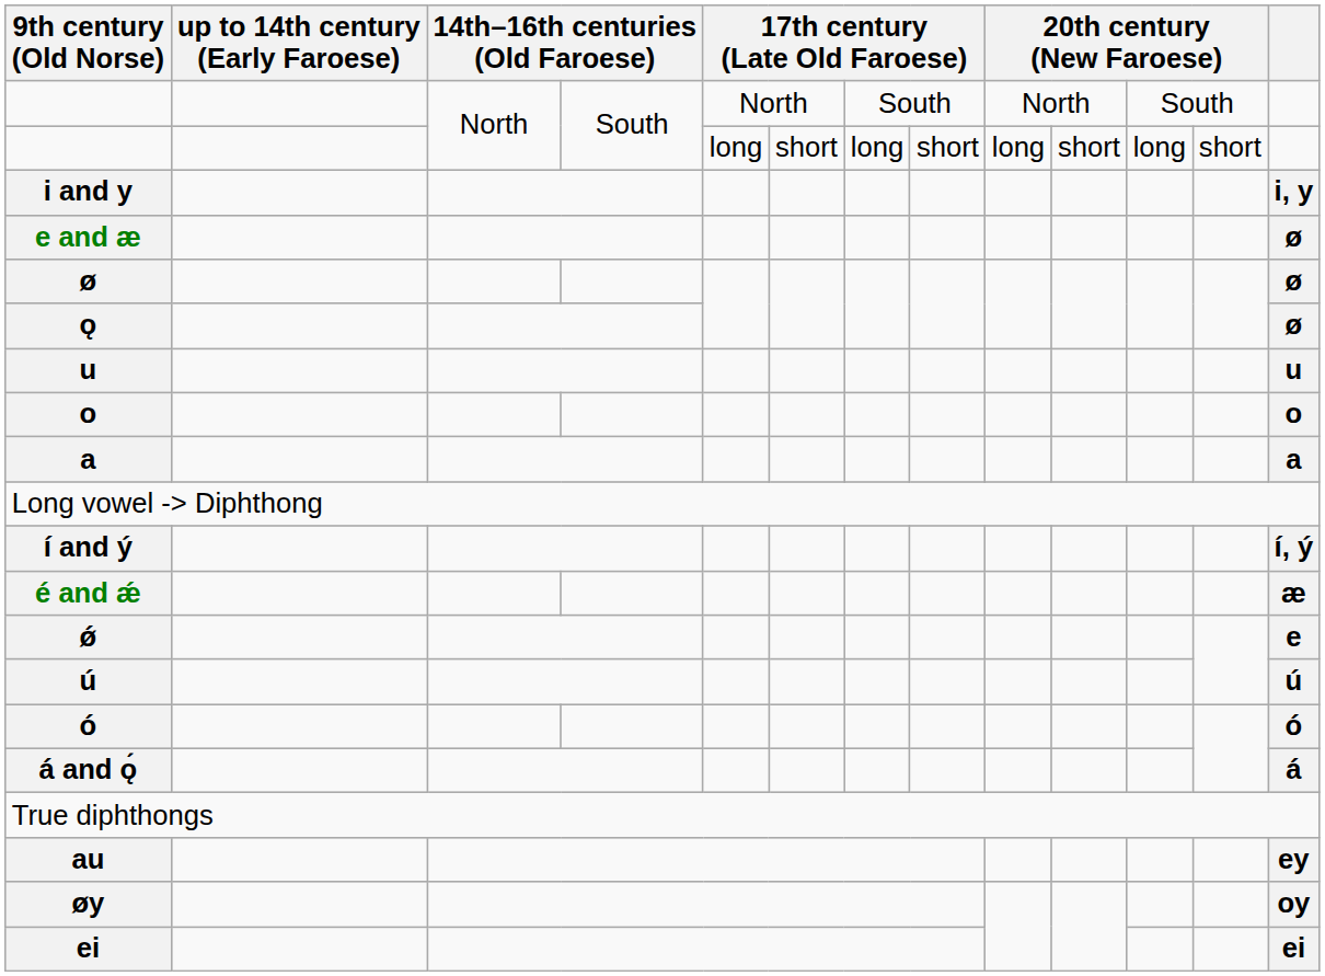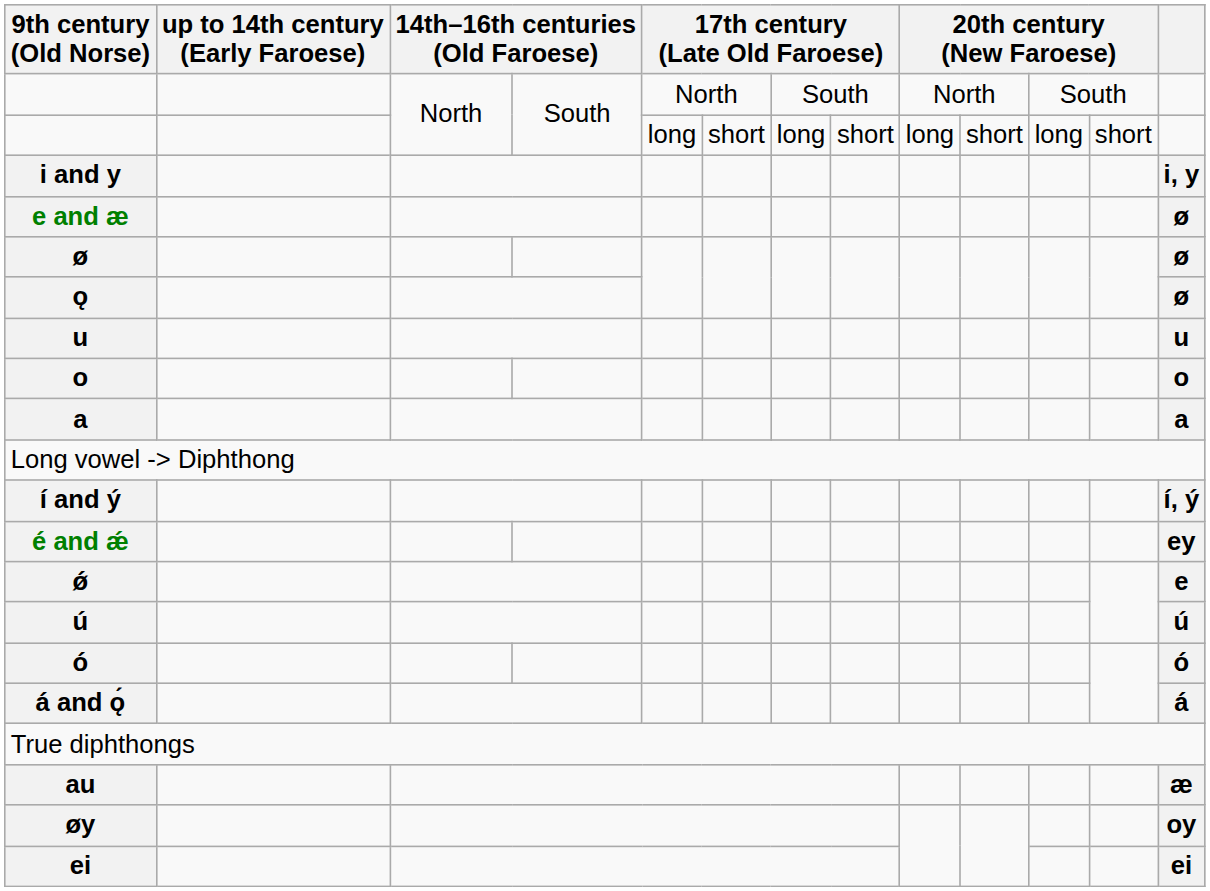 <table class="wikitable">
 <tr>
 <th colspan="4" align="center">9th century<br>(Old Norse)</th>
 <th align="center">up to 14th century<br>(Early Faroese)</th>
 <th colspan="2" align="center">14th–16th centuries<br>(Old Faroese)</th>
 <th colspan="4" align="center">17th century<br>(Late Old Faroese)</th>
 <th colspan="4" align="center">20th century<br>(New Faroese)</th>
 <th> </th>
 </tr>
 <tr>
 <td colspan="4" align="center"> </td>
 <td align="center"> </td>
 <td rowspan="2" align="center">North</td>
 <td rowspan="2" align="center">South</td>
 <td colspan="2" align="center">North</td>
 <td colspan="2" align="center">South</td>
 <td colspan="2" align="center">North</td>
 <td colspan="2" align="center">South</td>
 <td> </td>
 </tr>
 <tr>
 <td colspan="4" align="center"> </td>
 <td align="center"> </td>
 <td align="center">long</td>
 <td align="center">short</td>
 <td align="center">long</td>
 <td align="center">short</td>
 <td align="center">long</td>
 <td align="center">short</td>
 <td align="center">long</td>
 <td align="center">short</td>
 <td> </td>
 </tr>
 <tr>
 <th colspan="4" align="center">i and y</th>
 <td align="center"></td>
 <td colspan="2" align="center"></td>
 <td align="center"></td>
 <td align="center"></td>
 <td align="center"></td>
 <td align="center"></td>
 <td align="center"></td>
 <td align="center"></td>
 <td align="center"></td>
 <td align="center"></td>
 <th>i, y</th>
 </tr>
 <tr>
 <th colspan="4" align="center" style="color:green;">e and æ</th>
 <td align="center"></td>
 <td colspan="2" align="center"></td>
 <td align="center"></td>
 <td align="center"></td>
 <td align="center"></td>
 <td align="center"></td>
 <td align="center"></td>
 <td align="center"></td>
 <td align="center"></td>
 <td align="center"></td>
 <th>ø</th>
 </tr>
 <tr>
 <th colspan="4" align="center">ø</th>
 <td align="center"></td>
 <td align="center"></td>
 <td align="center"></td>
 <td rowspan="2" align="center"></td>
 <td rowspan="2" align="center"></td>
 <td rowspan="2" align="center"></td>
 <td rowspan="2" align="center"></td>
 <td rowspan="2" align="center"></td>
 <td rowspan="2" align="center"></td>
 <td rowspan="2" align="center"></td>
 <td rowspan="2" align="center"></td>
 <th>ø</th>
 </tr>
 <tr>
 <th colspan="4" align="center">ǫ</th>
 <td align="center" style="color:green;"></td>
 <td colspan="2" align="center" style="color:green;"></td>
 <th>ø</th>
 </tr>
 <tr>
 <th colspan="4" align="center">u</th>
 <td align="center"></td>
 <td colspan="2" align="center"></td>
 <td align="center"></td>
 <td align="center"></td>
 <td align="center"></td>
 <td align="center"></td>
 <td align="center"></td>
 <td align="center"></td>
 <td align="center"></td>
 <td align="center"></td>
 <th>u</th>
 </tr>
 <tr>
 <th colspan="4" align="center">o</th>
 <td align="center"></td>
 <td align="center"></td>
 <td align="center"></td>
 <td align="center"></td>
 <td align="center"></td>
 <td align="center"></td>
 <td align="center"></td>
 <td align="center"></td>
 <td align="center"></td>
 <td align="center"></td>
 <td align="center"></td>
 <th>o</th>
 </tr>
 <tr>
 <th colspan="4" align="center">a</th>
 <td align="center"></td>
 <td colspan="2" align="center"></td>
 <td align="center" style="color:green;"></td>
 <td align="center" style="color:green;"></td>
 <td align="center" style="color:green;"></td>
 <td align="center" style="color:green;"></td>
 <td align="center"></td>
 <td align="center"></td>
 <td align="center"></td>
 <td align="center"></td>
 <th>a</th>
 </tr>
 <tr>
 <td colspan="16" align="left">Long vowel -> Diphthong</td>
 </tr>
 <tr>
 <th colspan="4" align="center">í and ý</th>
 <td style="color:green;" align="center"></td>
 <td colspan="2" align="center"></td>
 <td align="center"></td>
 <td align="center"></td>
 <td align="center"></td>
 <td align="center"></td>
 <td align="center"></td>
 <td align="center"></td>
 <td align="center"></td>
 <td align="center"></td>
 <th>í, ý</th>
 </tr>
 <tr>
 <th colspan="4" align="center" style="color:green;">é and ǽ</th>
 <td align="center"></td>
 <td align="center"></td>
 <td align="center"></td>
 <td align="center" style="color:green;"></td>
 <td align="center" style="color:green;"></td>
 <td align="center"></td>
 <td align="center"></td>
 <td align="center"></td>
 <td align="center"></td>
 <td align="center"></td>
 <td align="center"></td>
-<th>æ</th>
+<th>ey</th>
 </tr>
 <tr>
 <th colspan="4" align="center">ǿ</th>
 <td align="center" style="color:green;"></td>
 <td colspan="2" align="center" style="color:green;"></td>
 <td align="center"></td>
 <td align="center"></td>
 <td align="center"></td>
 <td align="center"></td>
 <td align="center"></td>
 <td align="center"></td>
 <td align="center"></td>
 <td rowspan="2" align="center"></td>
 <th>e</th>
 </tr>
 <tr>
 <th colspan="4" align="center">ú</th>
 <td align="center"></td>
 <td colspan="2" align="center"></td>
 <td align="center"></td>
 <td align="center"></td>
 <td align="center"></td>
 <td align="center"></td>
 <td align="center"></td>
 <td align="center"></td>
 <td align="center"></td>
 <th>ú</th>
 </tr>
 <tr>
 <th colspan="4" align="center">ó</th>
 <td align="center"></td>
 <td style="color:green;" align="center"></td>
 <td style="color:green;" align="center"></td>
 <td align="center" style="color:green;"></td>
 <td align="center"></td>
 <td align="center"></td>
 <td align="center"></td>
 <td align="center"></td>
 <td align="center"></td>
 <td align="center"></td>
 <td rowspan="2" align="center"></td>
 <th>ó</th>
 </tr>
 <tr>
 <th colspan="4" align="center">á and ǫ́</th>
 <td align="center"></td>
 <td colspan="2" align="center"></td>
 <td align="center" style="color:green;"></td>
 <td align="center" style="color:green;"></td>
 <td align="center" style="color:green;"></td>
 <td align="center" style="color:green;"></td>
 <td align="center"></td>
 <td align="center"></td>
 <td align="center"></td>
 <th>á</th>
 </tr>
 <tr>
 <td colspan="16" align="left">True diphthongs</td>
 </tr>
 <tr>
 <th colspan="4" align="center">au</th>
 <td style="color:green;" align="center"></td>
 <td colspan="6" align="center"></td>
 <td align="center"></td>
 <td align="center"></td>
 <td align="center"></td>
 <td align="center"></td>
-<th>ey</th>
+<th>æ</th>
 </tr>
 <tr>
 <th colspan="4" align="center">øy</th>
 <td style="color:green;" align="center"></td>
 <td colspan="6" align="center"></td>
 <td rowspan="2" align="center"></td>
 <td rowspan="2" align="center"></td>
 <td align="center"></td>
 <td align="center"></td>
 <th>oy</th>
 </tr>
 <tr>
 <th colspan="4" align="center">ei</th>
 <td style="color:green;" align="center"></td>
 <td colspan="6" align="center"></td>
 <td align="center"></td>
 <td align="center"></td>
 <th>ei</th>
 </tr>
 </table>
